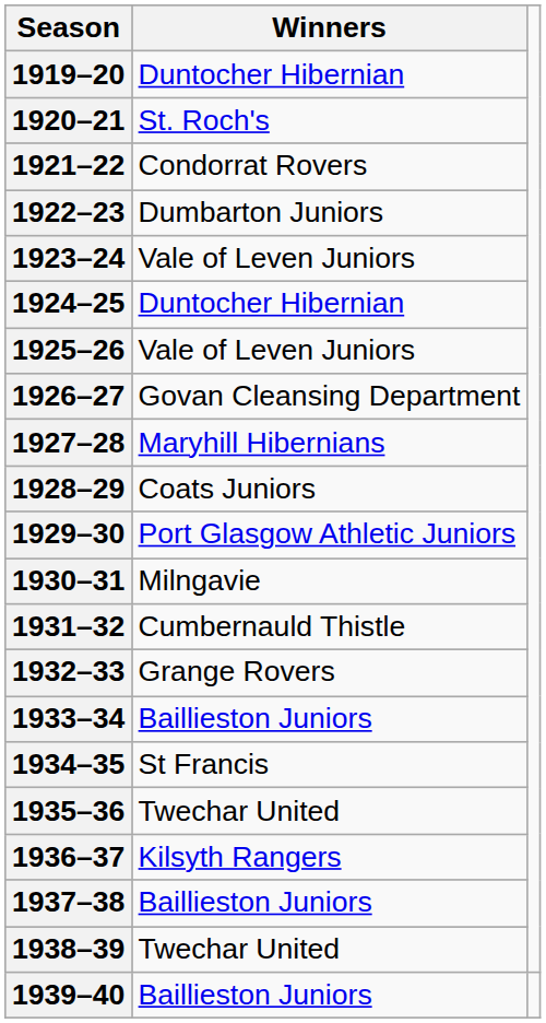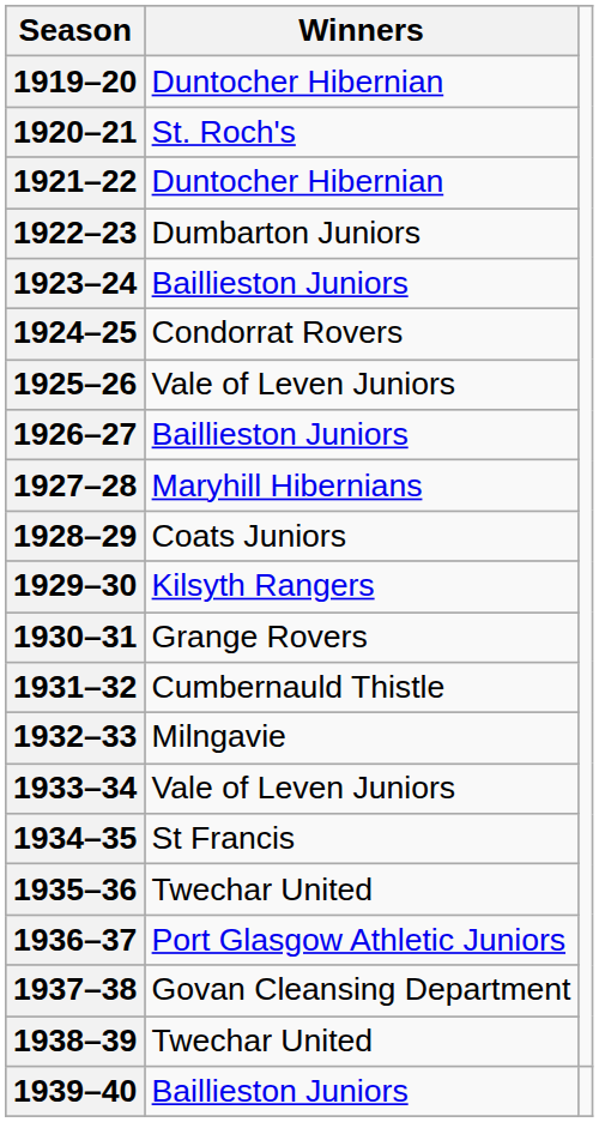 <table class="wikitable">
 <tr>
 <th>Season</th>
 <th>Winners</th>
 </tr>
 <tr>
 <th>1919–20</th>
 <td><a href='#'>Duntocher Hibernian</a></td>
 </tr>
 <tr>
 <th>1920–21</th>
 <td><a href='#'>St. Roch's</a></td>
 </tr>
 <tr>
 <th>1921–22</th>
-<td>Condorrat Rovers</td>
+<td><a href='#'>Duntocher Hibernian</a></td>
 </tr>
 <tr>
 <th>1922–23</th>
 <td>Dumbarton Juniors</td>
 </tr>
 <tr>
 <th>1923–24</th>
-<td>Vale of Leven Juniors</td>
+<td><a href='#'>Baillieston Juniors</a></td>
 </tr>
 <tr>
 <th>1924–25</th>
-<td><a href='#'>Duntocher Hibernian</a></td>
+<td>Condorrat Rovers</td>
 </tr>
 <tr>
 <th>1925–26</th>
 <td>Vale of Leven Juniors</td>
 </tr>
 <tr>
 <th>1926–27</th>
-<td>Govan Cleansing Department</td>
+<td><a href='#'>Baillieston Juniors</a></td>
 </tr>
 <tr>
 <th>1927–28</th>
 <td><a href='#'>Maryhill Hibernians</a></td>
 </tr>
 <tr>
 <th>1928–29</th>
 <td>Coats Juniors</td>
 </tr>
 <tr>
 <th>1929–30</th>
-<td><a href='#'>Port Glasgow Athletic Juniors</a></td>
+<td><a href='#'>Kilsyth Rangers</a></td>
 </tr>
 <tr>
 <th>1930–31</th>
-<td>Milngavie</td>
+<td>Grange Rovers</td>
 </tr>
 <tr>
 <th>1931–32</th>
 <td>Cumbernauld Thistle</td>
 </tr>
 <tr>
 <th>1932–33</th>
-<td>Grange Rovers</td>
+<td>Milngavie</td>
 </tr>
 <tr>
 <th>1933–34</th>
-<td><a href='#'>Baillieston Juniors</a></td>
+<td>Vale of Leven Juniors</td>
 </tr>
 <tr>
 <th>1934–35</th>
 <td>St Francis</td>
 </tr>
 <tr>
 <th>1935–36</th>
 <td>Twechar United</td>
 </tr>
 <tr>
 <th>1936–37</th>
-<td><a href='#'>Kilsyth Rangers</a></td>
+<td><a href='#'>Port Glasgow Athletic Juniors</a></td>
 </tr>
 <tr>
 <th>1937–38</th>
-<td><a href='#'>Baillieston Juniors</a></td>
+<td>Govan Cleansing Department</td>
 </tr>
 <tr>
 <th>1938–39</th>
 <td>Twechar United</td>
 </tr>
 <tr>
 <th>1939–40</th>
 <td><a href='#'>Baillieston Juniors</a></td>
 <td></td>
 </tr>
 </table>
